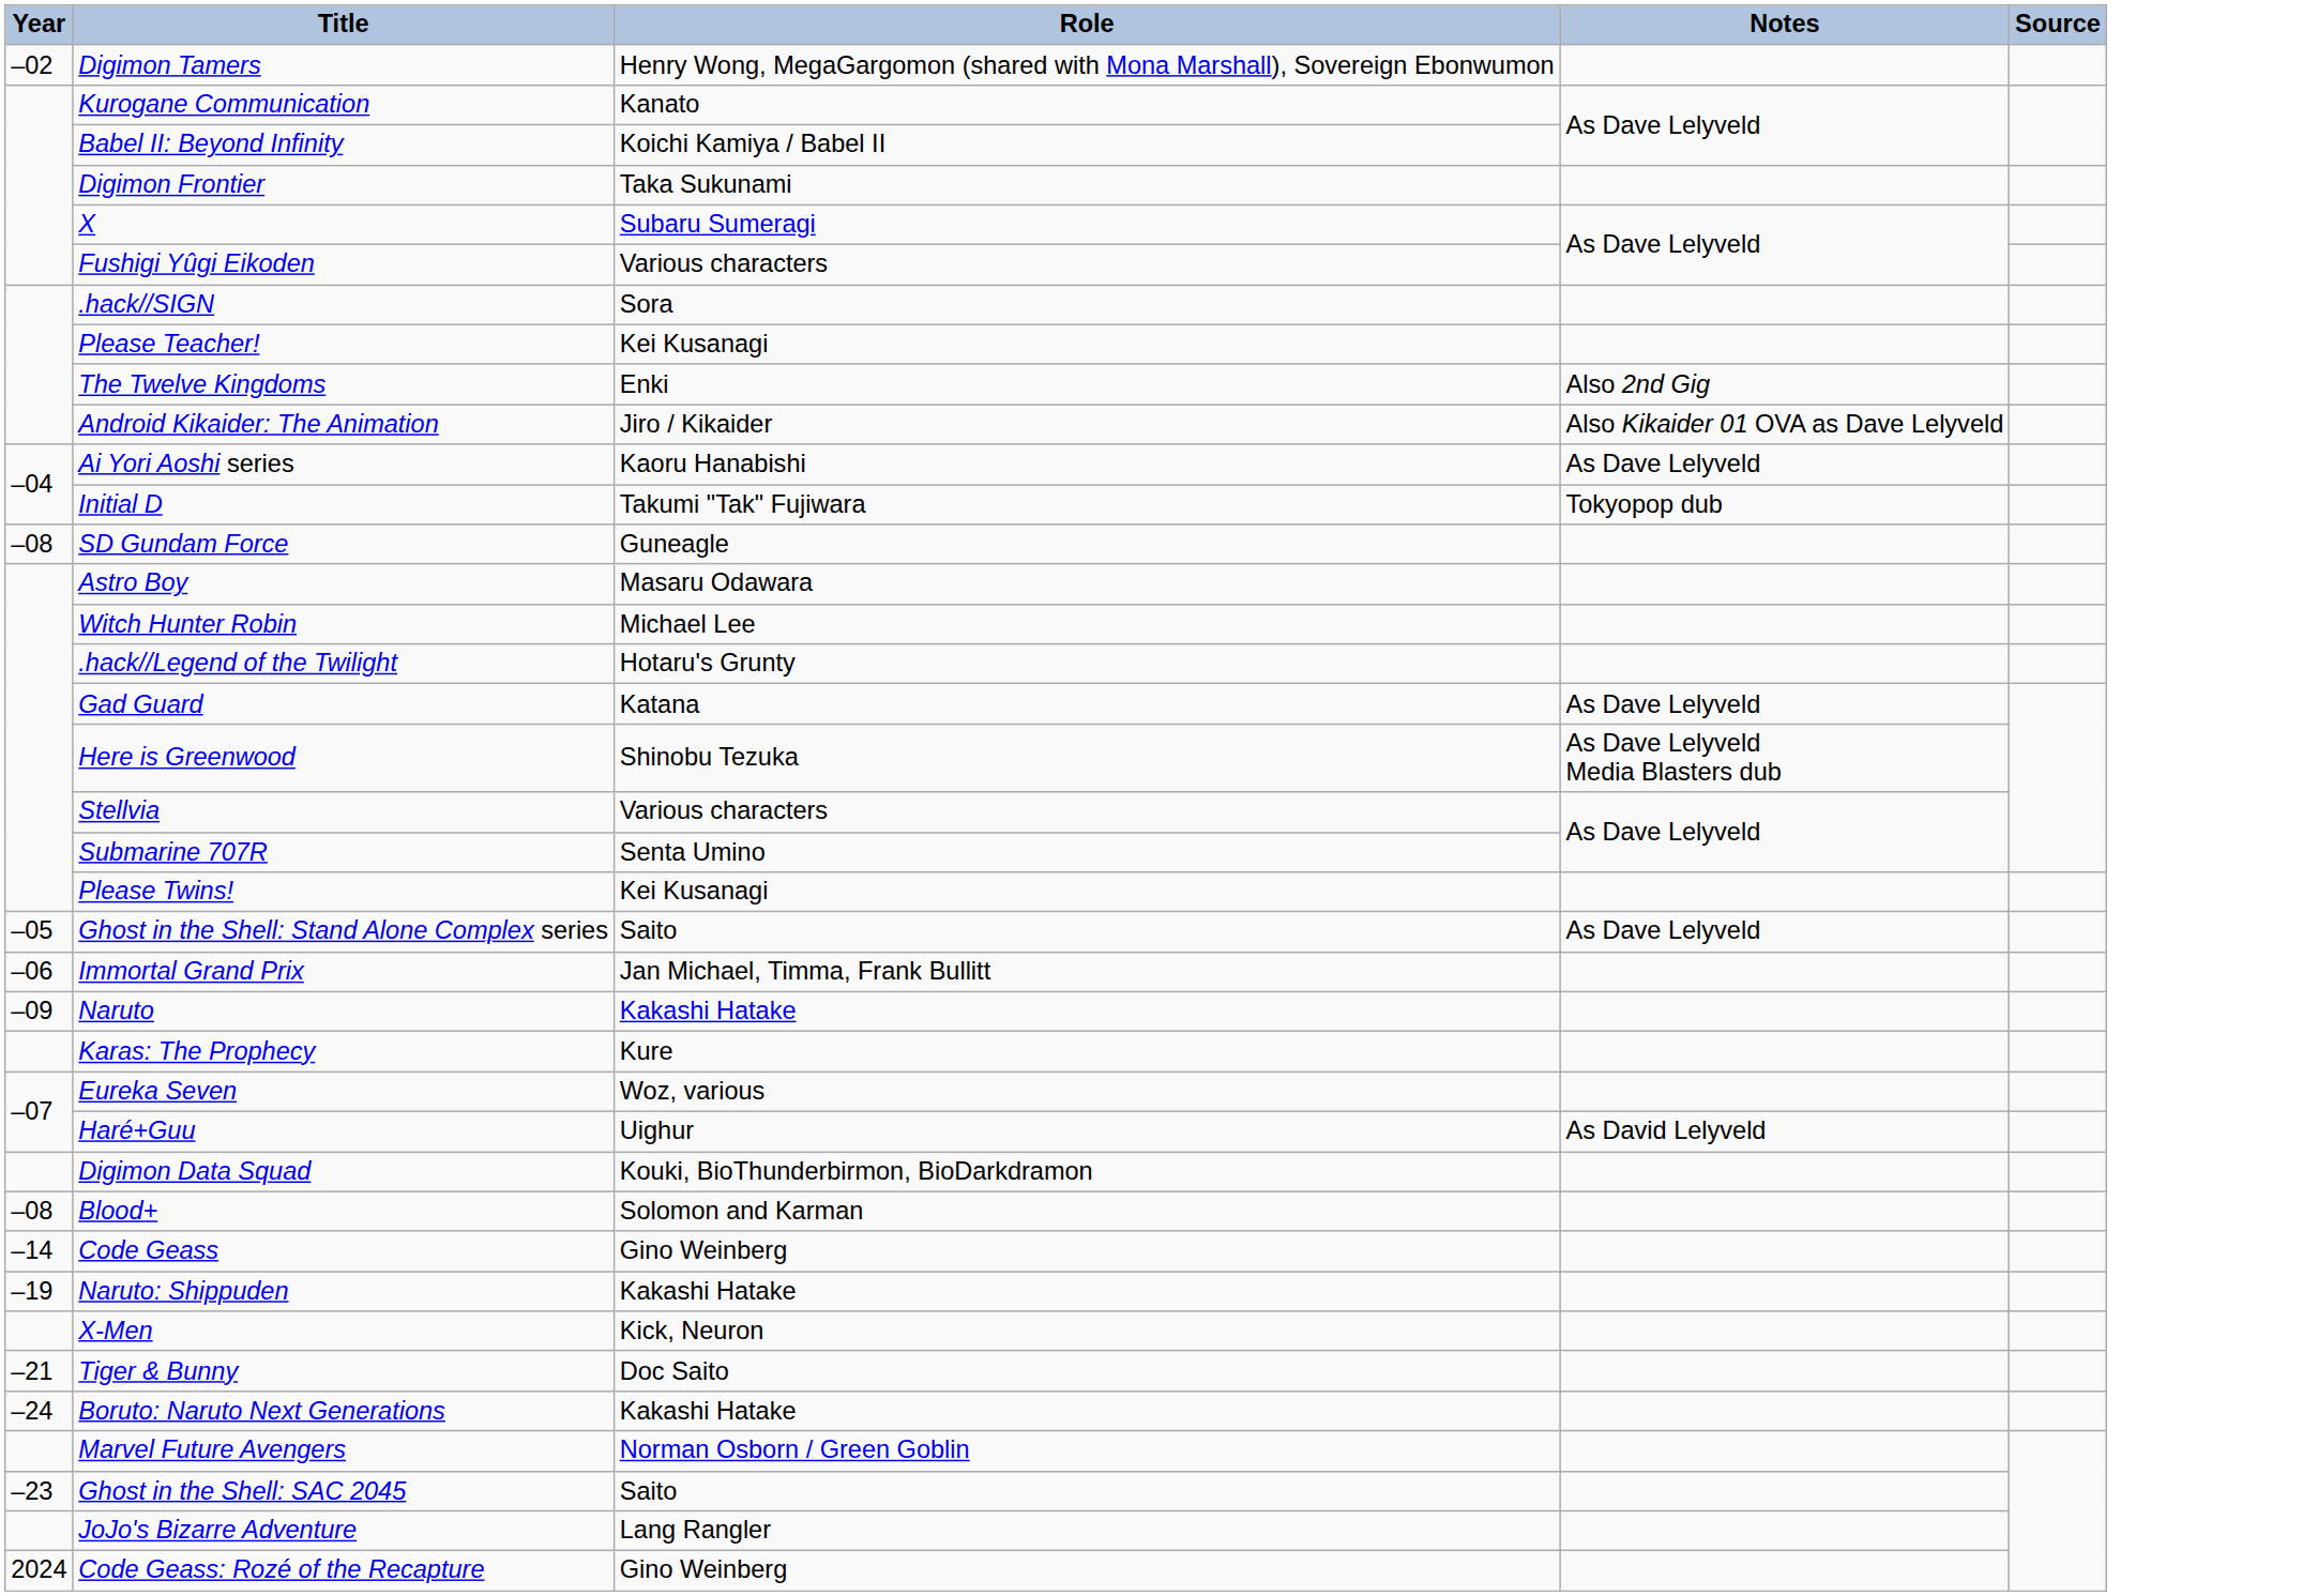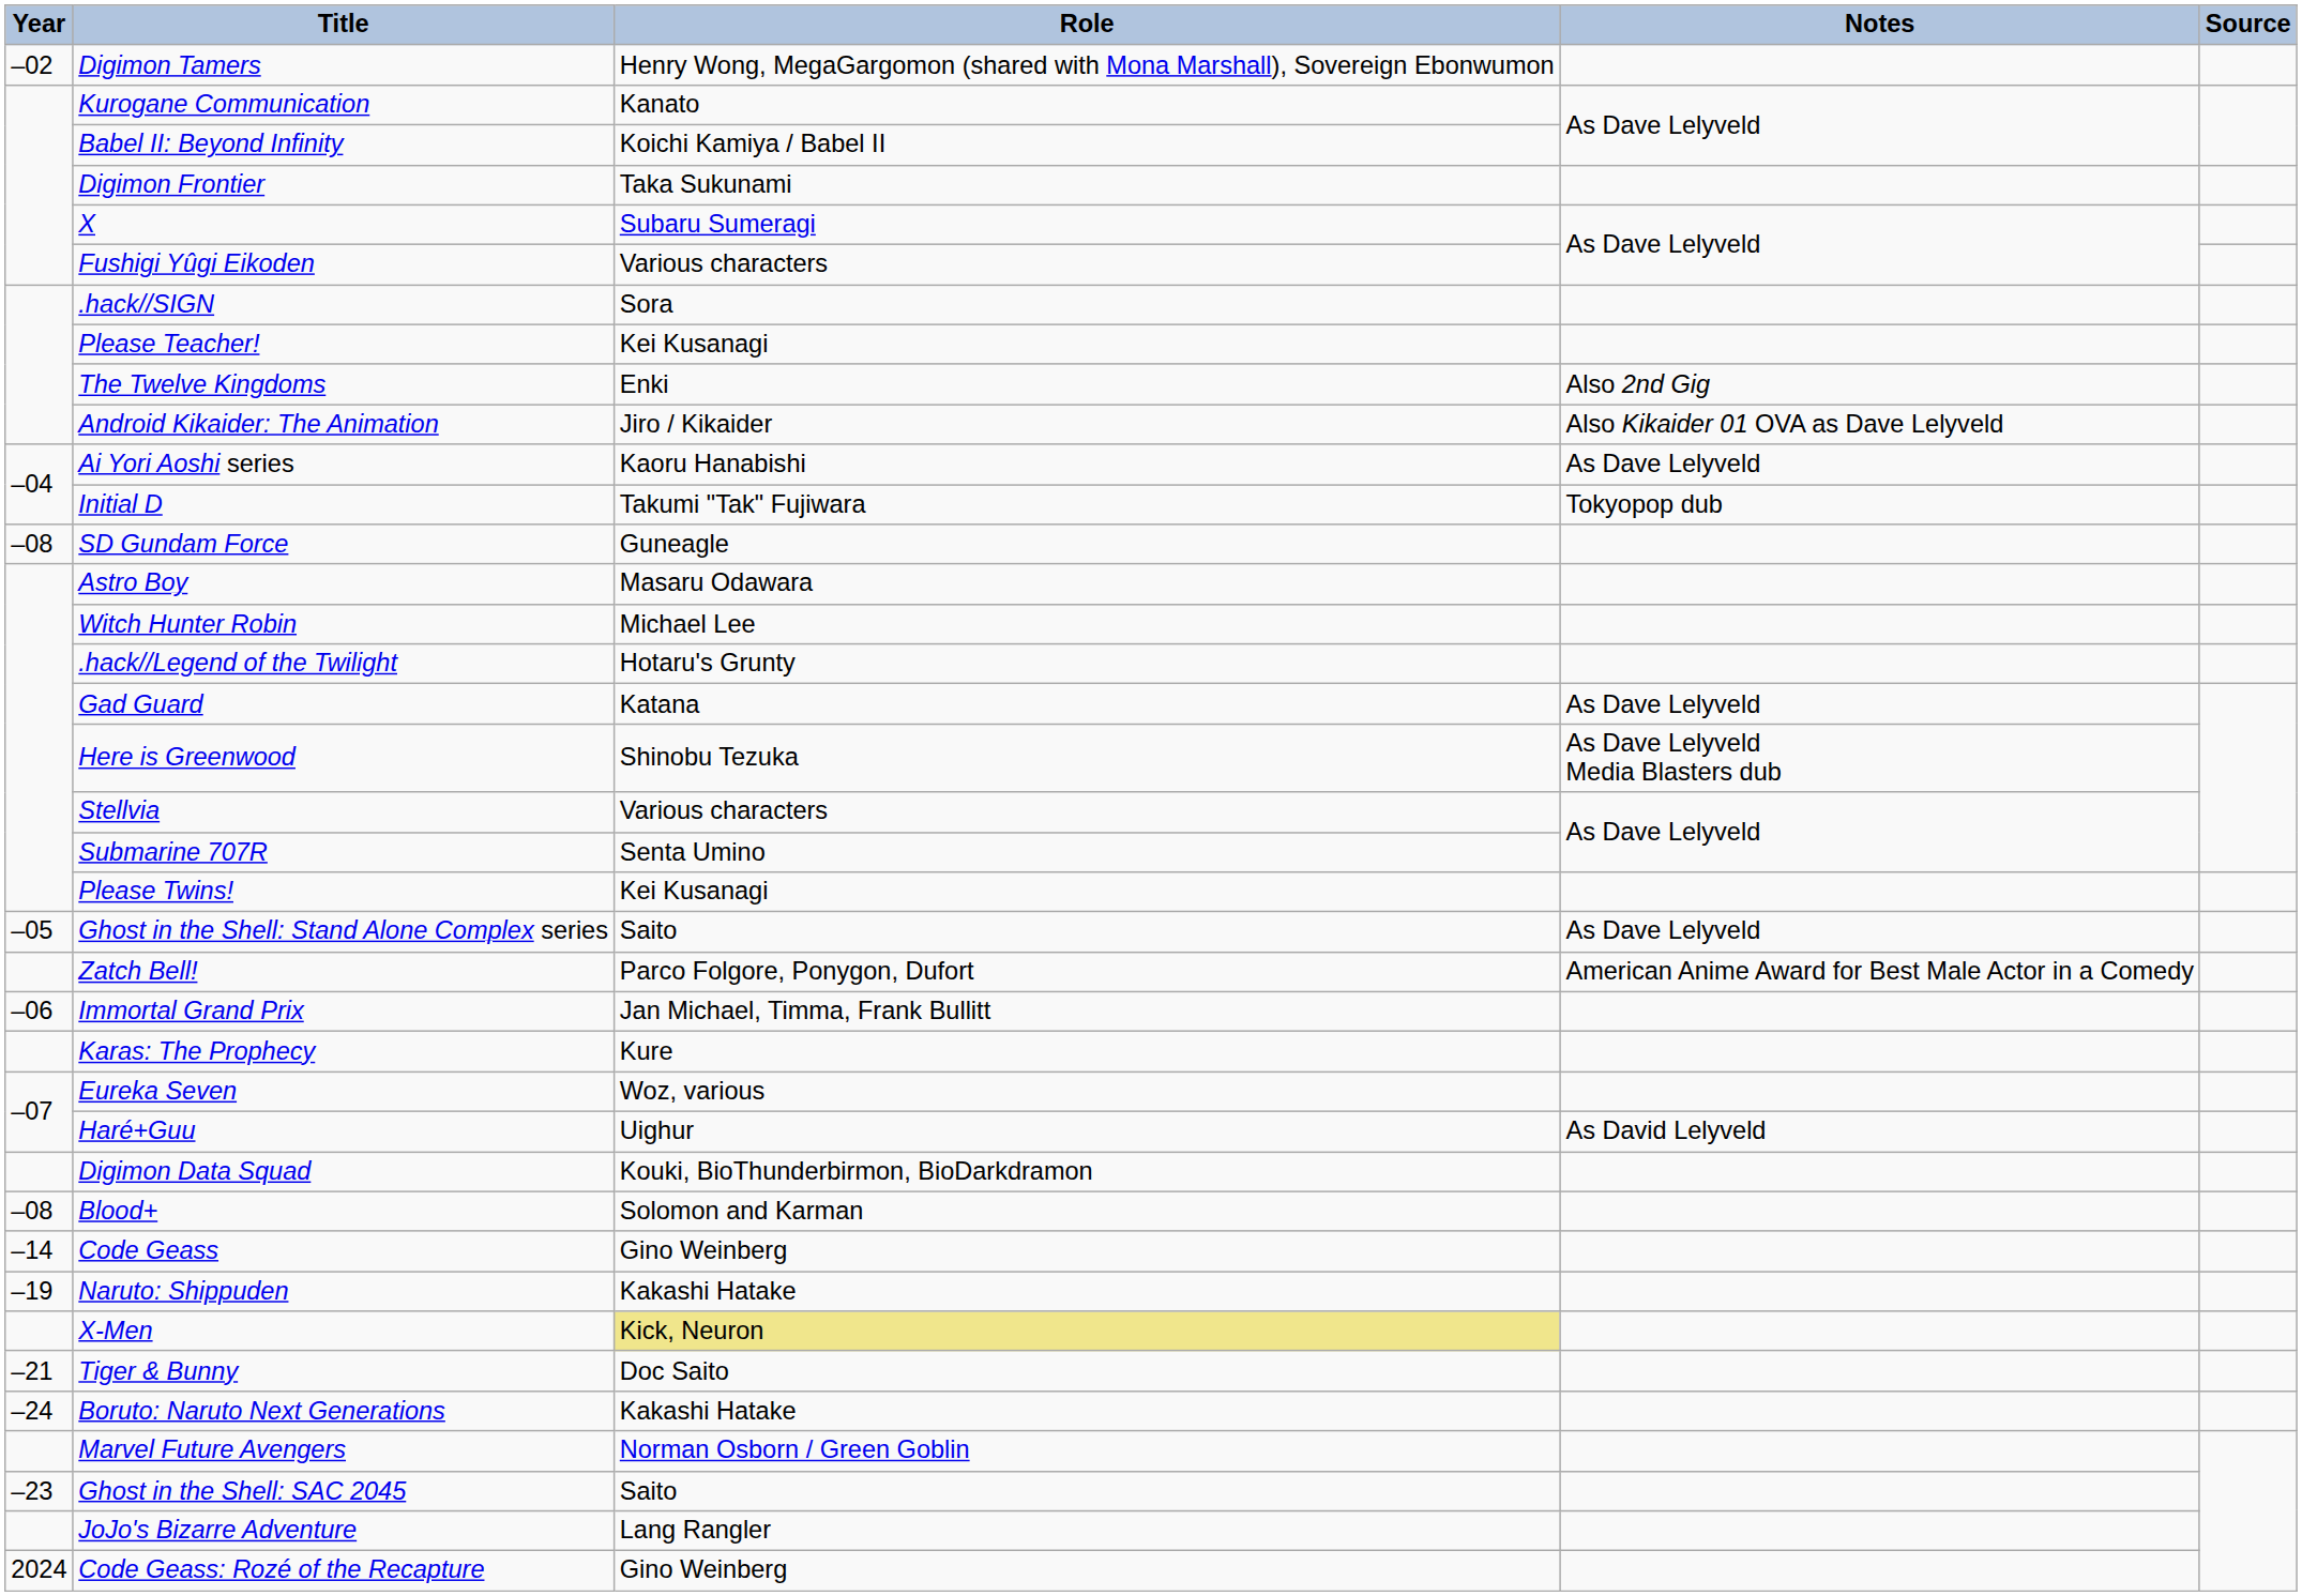 <table class="wikitable sortable">
 <tr>
 <th style="background:#b0c4de;">Year </th>
 <th style="background:#b0c4de;">Title</th>
 <th style="background:#b0c4de;">Role</th>
 <th style="background:#b0c4de;" class="unsortable">Notes</th>
 <th style="background:#b0c4de;" class="unsortable">Source</th>
 </tr>
 <tr>
 <td>–02</td>
 <td><em><a href='#'>Digimon Tamers</a></em></td>
 <td>Henry Wong, MegaGargomon (shared with <a href='#'>Mona Marshall</a>), Sovereign Ebonwumon</td>
 <td></td>
 <td></td>
 </tr>
 <tr>
 <td rowspan="5"></td>
 <td><em><a href='#'>Kurogane Communication</a></em></td>
 <td>Kanato</td>
 <td rowspan="2">As Dave Lelyveld</td>
 <td rowspan="2"></td>
 </tr>
 <tr>
 <td><em><a href='#'>Babel II: Beyond Infinity</a></em></td>
 <td>Koichi Kamiya / Babel II</td>
 </tr>
 <tr>
 <td><em><a href='#'>Digimon Frontier</a></em></td>
 <td>Taka Sukunami</td>
 <td></td>
 <td></td>
 </tr>
 <tr>
 <td><em><a href='#'>X</a></em></td>
 <td><a href='#'>Subaru Sumeragi</a></td>
 <td rowspan="2">As Dave Lelyveld</td>
 <td></td>
 </tr>
 <tr>
 <td><em><a href='#'>Fushigi Yûgi Eikoden</a></em></td>
 <td>Various characters</td>
 <td></td>
 </tr>
 <tr>
 <td rowspan="4"></td>
 <td><em><a href='#'>.hack//SIGN</a></em></td>
 <td>Sora</td>
 <td></td>
 <td></td>
 </tr>
 <tr>
 <td><em><a href='#'>Please Teacher!</a></em></td>
 <td>Kei Kusanagi</td>
 <td></td>
 <td></td>
 </tr>
 <tr>
 <td><em><a href='#'>The Twelve Kingdoms</a></em></td>
 <td>Enki</td>
 <td>Also <em>2nd Gig</em></td>
 <td></td>
 </tr>
 <tr>
 <td><em><a href='#'>Android Kikaider: The Animation</a></em></td>
 <td>Jiro  / Kikaider</td>
 <td>Also <em>Kikaider 01</em> OVA as Dave Lelyveld</td>
 <td></td>
 </tr>
 <tr>
 <td rowspan="2">–04</td>
 <td><em><a href='#'>Ai Yori Aoshi</a></em> series</td>
 <td>Kaoru Hanabishi</td>
 <td>As Dave Lelyveld</td>
 <td></td>
 </tr>
 <tr>
 <td><em><a href='#'>Initial D</a></em></td>
 <td>Takumi "Tak" Fujiwara</td>
 <td>Tokyopop dub</td>
 <td></td>
 </tr>
 <tr>
 <td>–08</td>
 <td><em><a href='#'>SD Gundam Force</a></em></td>
 <td>Guneagle</td>
 <td></td>
 <td></td>
 </tr>
 <tr>
 <td rowspan="8"></td>
 <td><em><a href='#'>Astro Boy</a></em></td>
 <td>Masaru Odawara</td>
 <td></td>
 <td></td>
 </tr>
 <tr>
 <td><em><a href='#'>Witch Hunter Robin</a></em></td>
 <td>Michael Lee</td>
 <td></td>
 <td></td>
 </tr>
 <tr>
 <td><em><a href='#'>.hack//Legend of the Twilight</a></em></td>
 <td>Hotaru's Grunty</td>
 <td></td>
 <td></td>
 </tr>
 <tr>
 <td><em><a href='#'>Gad Guard</a></em></td>
 <td>Katana</td>
 <td>As Dave Lelyveld</td>
 <td rowspan="4"></td>
 </tr>
 <tr>
 <td><em><a href='#'>Here is Greenwood</a></em></td>
 <td>Shinobu Tezuka</td>
 <td>As Dave Lelyveld<br>Media Blasters dub</td>
 </tr>
 <tr>
 <td><em><a href='#'>Stellvia</a></em></td>
 <td>Various characters</td>
 <td rowspan="2">As Dave Lelyveld</td>
 </tr>
 <tr>
 <td><em><a href='#'>Submarine 707R</a></em></td>
 <td>Senta Umino</td>
 </tr>
 <tr>
 <td><em><a href='#'>Please Twins!</a></em></td>
 <td>Kei Kusanagi</td>
 <td></td>
 <td></td>
 </tr>
 <tr>
 <td>–05</td>
 <td><em><a href='#'>Ghost in the Shell: Stand Alone Complex</a></em> series</td>
 <td>Saito</td>
 <td>As Dave Lelyveld</td>
 <td></td>
 </tr>
 <tr>
+<td></td>
+<td><em><a href='#'>Zatch Bell!</a></em></td>
+<td>Parco Folgore, Ponygon, Dufort</td>
+<td>American Anime Award for Best Male Actor in a Comedy</td>
+<td></td>
+</tr>
+<tr>
 <td>–06</td>
 <td><em><a href='#'>Immortal Grand Prix</a></em></td>
 <td>Jan Michael, Timma, Frank Bullitt</td>
 <td> </td>
-<td></td>
-</tr>
-<tr>
-<td>–09</td>
-<td><em><a href='#'>Naruto</a></em></td>
-<td><a href='#'>Kakashi Hatake</a></td>
-<td></td>
 <td></td>
 </tr>
 <tr>
 <td></td>
 <td><em><a href='#'>Karas: The Prophecy</a></em></td>
 <td>Kure</td>
 <td></td>
 <td></td>
 </tr>
 <tr>
 <td rowspan="2">–07</td>
 <td><em><a href='#'>Eureka Seven</a></em></td>
 <td>Woz, various</td>
 <td></td>
 <td></td>
 </tr>
 <tr>
 <td><em><a href='#'>Haré+Guu</a></em></td>
 <td>Uighur</td>
 <td>As David Lelyveld</td>
 <td></td>
 </tr>
 <tr>
 <td></td>
 <td><em><a href='#'>Digimon Data Squad</a></em></td>
 <td>Kouki, BioThunderbirmon, BioDarkdramon</td>
 <td></td>
 <td></td>
 </tr>
 <tr>
 <td>–08</td>
 <td><em><a href='#'>Blood+</a></em></td>
 <td>Solomon and Karman</td>
 <td></td>
 <td></td>
 </tr>
 <tr>
 <td>–14</td>
 <td><em><a href='#'>Code Geass</a></em></td>
 <td>Gino Weinberg</td>
 <td></td>
 <td></td>
 </tr>
 <tr>
 <td>–19</td>
 <td><em><a href='#'>Naruto: Shippuden</a></em></td>
 <td>Kakashi Hatake</td>
 <td></td>
 <td></td>
 </tr>
 <tr>
 <td></td>
 <td><em><a href='#'>X-Men</a></em></td>
-<td>Kick, Neuron</td>
+<td style="background: khaki;">Kick, Neuron</td>
 <td></td>
 <td></td>
 </tr>
 <tr>
 <td>–21</td>
 <td><em><a href='#'>Tiger & Bunny</a></em></td>
 <td>Doc Saito</td>
 <td></td>
 <td></td>
 </tr>
 <tr>
 <td>–24</td>
 <td><em><a href='#'>Boruto: Naruto Next Generations</a></em></td>
 <td>Kakashi Hatake</td>
 <td></td>
 <td></td>
 </tr>
 <tr>
 <td></td>
 <td><em><a href='#'>Marvel Future Avengers</a></em></td>
 <td><a href='#'>Norman Osborn / Green Goblin</a></td>
 <td></td>
 <td rowspan="4"></td>
 </tr>
 <tr>
 <td>–23</td>
 <td><em><a href='#'>Ghost in the Shell: SAC 2045</a></em></td>
 <td>Saito</td>
 <td></td>
 </tr>
 <tr>
 <td></td>
 <td><em><a href='#'>JoJo's Bizarre Adventure</a></em></td>
 <td>Lang Rangler</td>
 <td></td>
 </tr>
 <tr>
 <td>2024</td>
 <td><em><a href='#'>Code Geass: Rozé of the Recapture</a></em></td>
 <td>Gino Weinberg</td>
 <td></td>
 </tr>
 </table>
